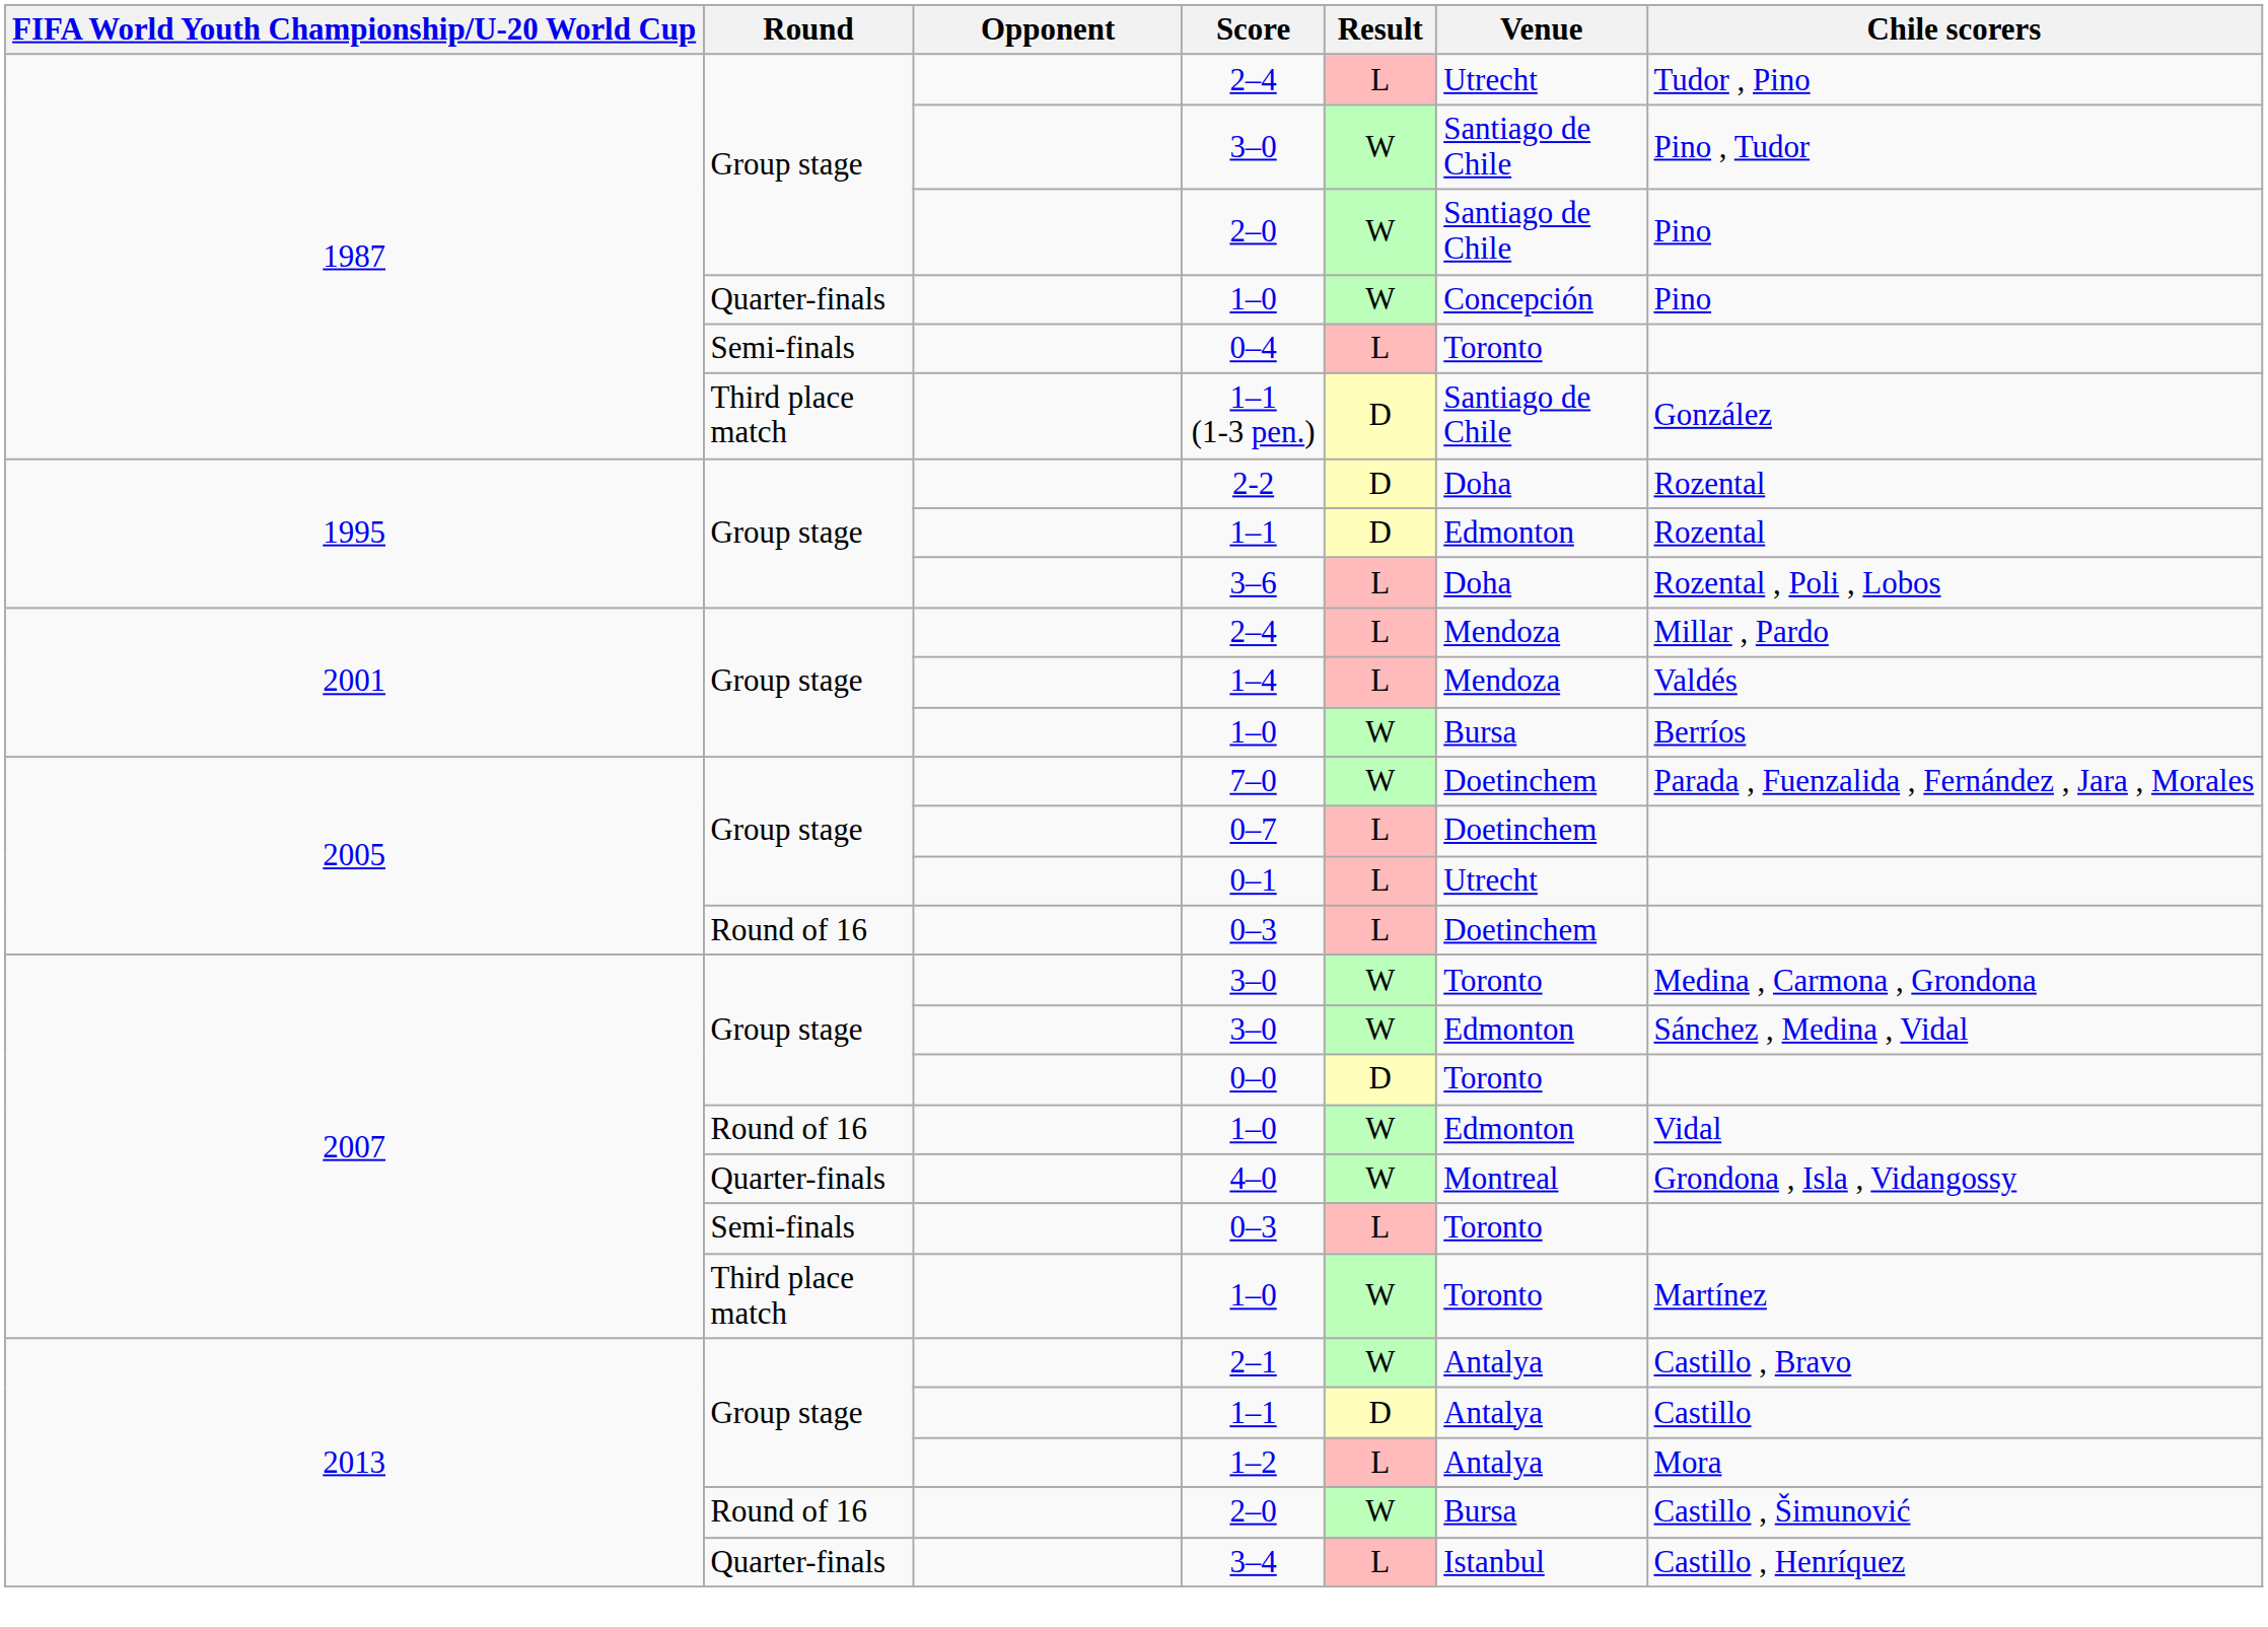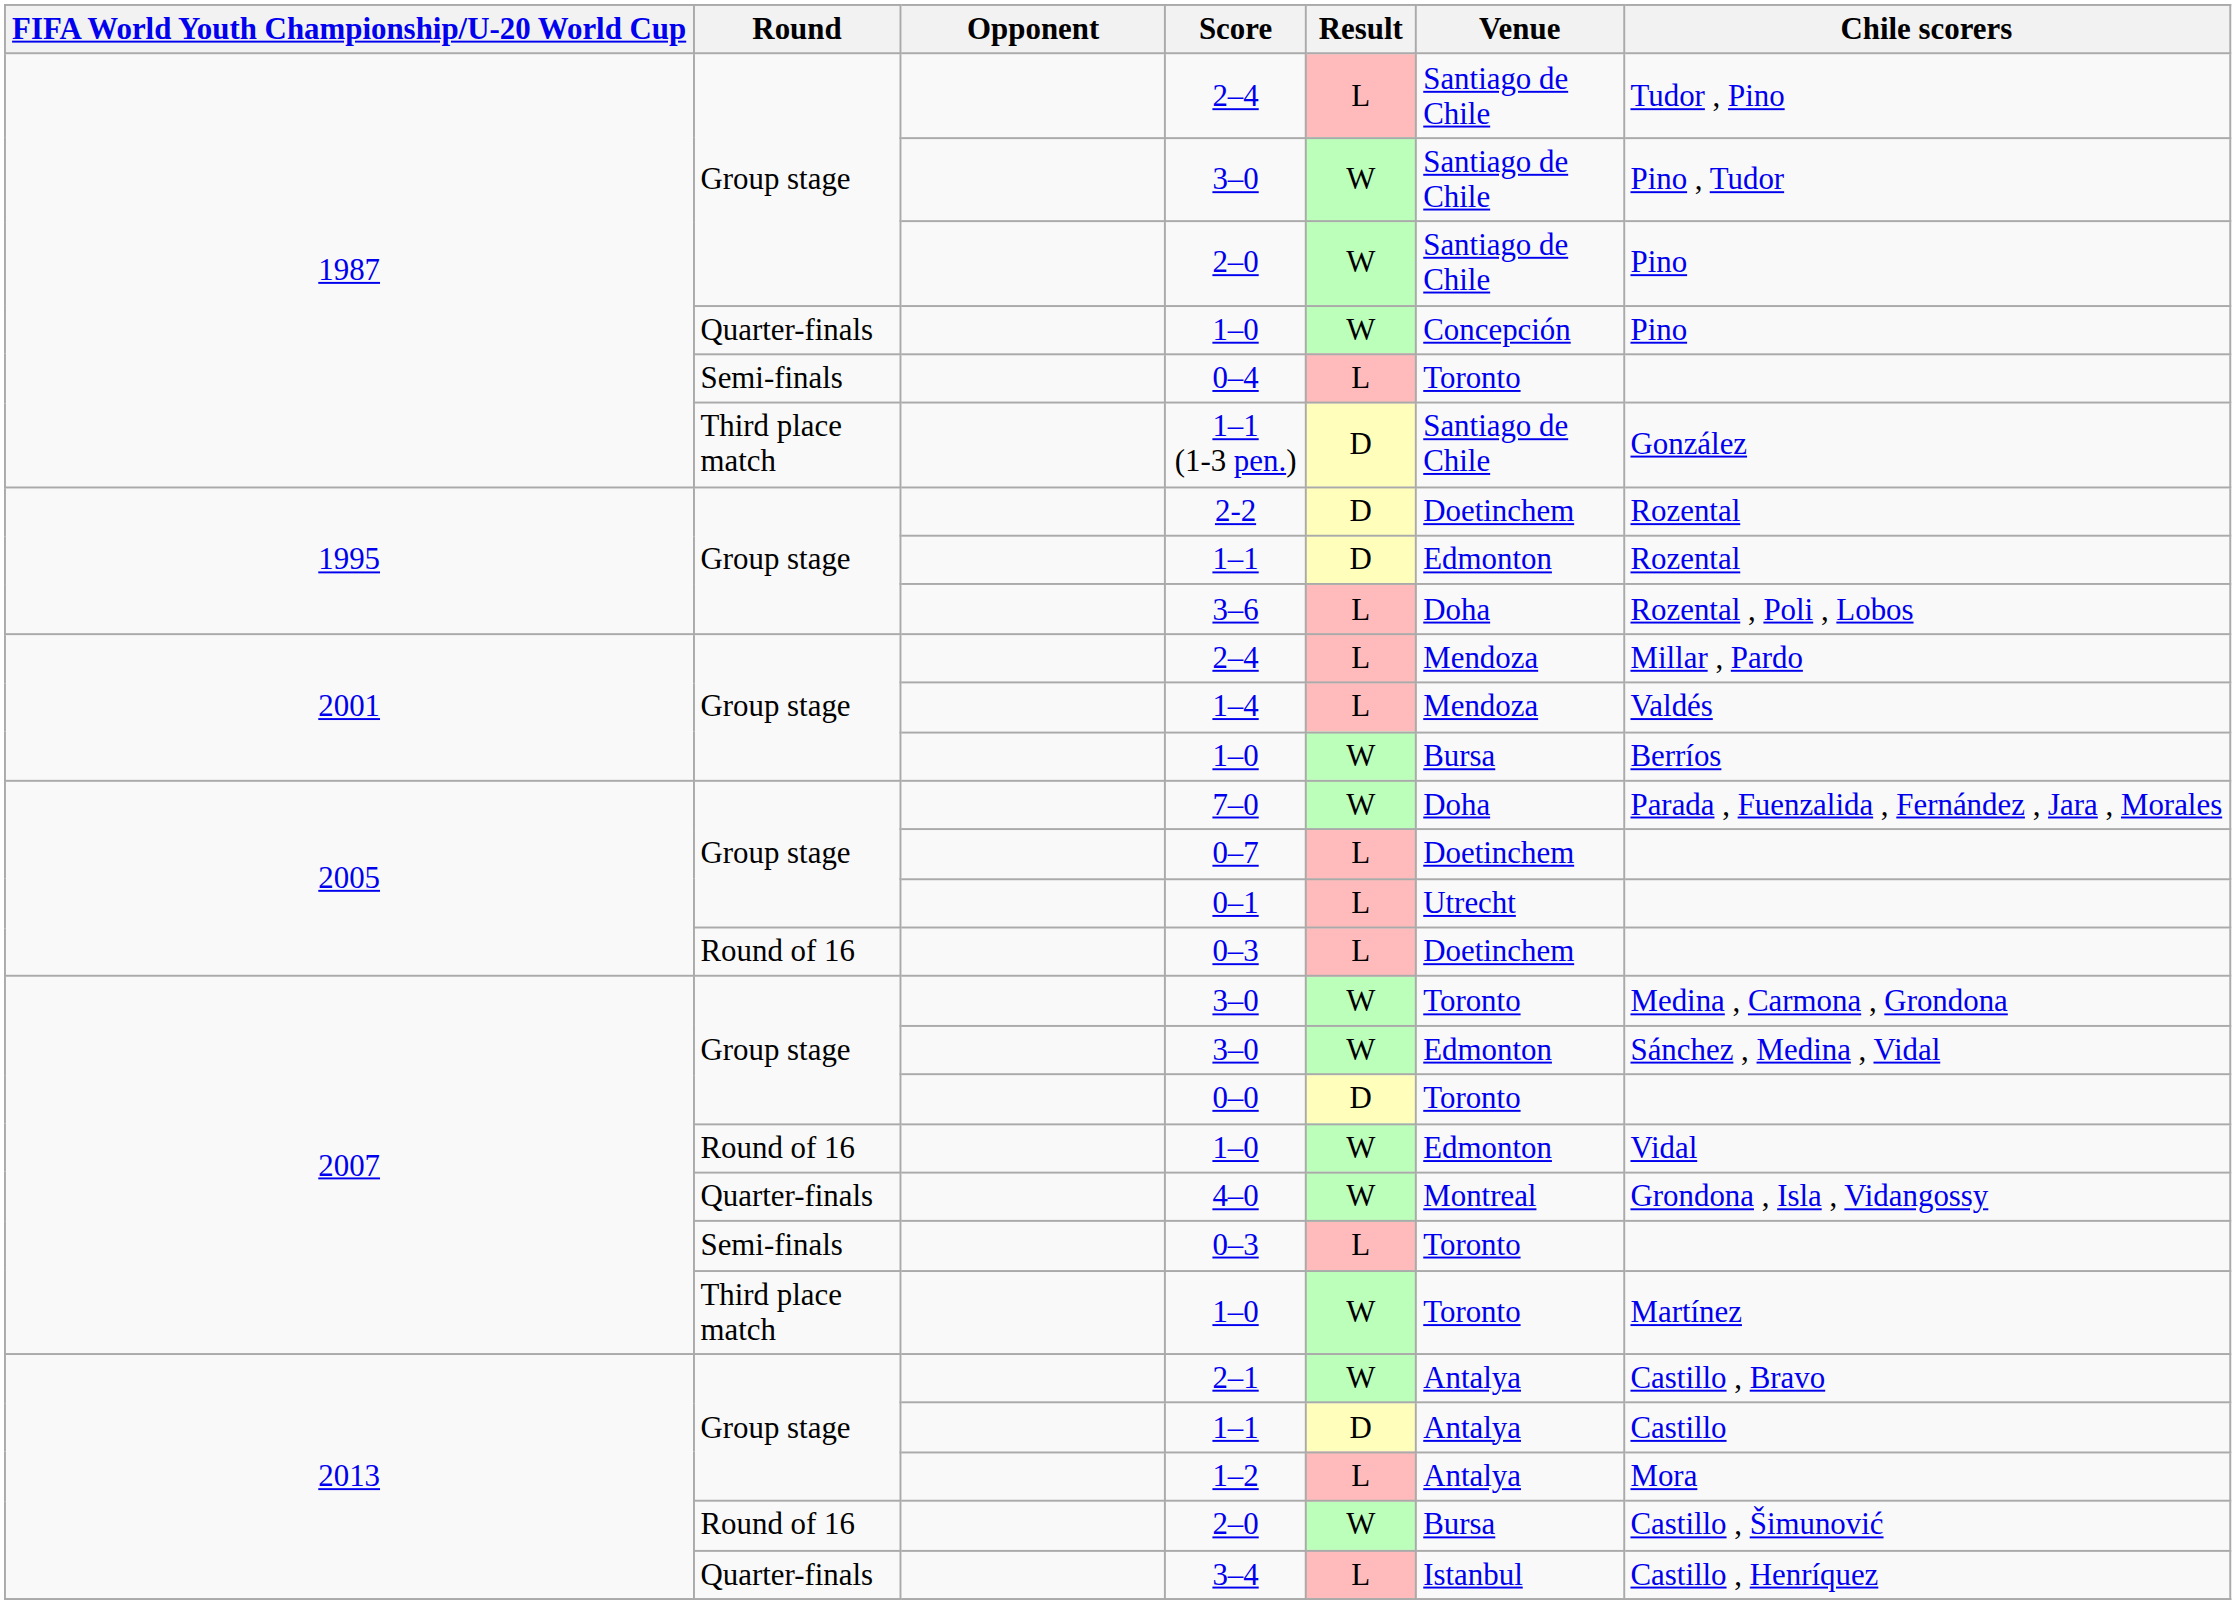 <table class="wikitable sortable" style="text-align:left;">
 <tr>
 <th><a href='#'>FIFA World Youth Championship/U-20 World Cup</a></th>
 <th width=100>Round</th>
 <th width=130>Opponent</th>
 <th width=65>Score</th>
 <th width=50>Result</th>
 <th width=100>Venue</th>
 <th>Chile scorers</th>
 </tr>
 <tr>
 <td rowspan="6" align=center><a href='#'>1987</a></td>
 <td rowspan="3">Group stage</td>
 <td></td>
 <td align=center><a href='#'>2–4</a></td>
 <td align=center bgcolor="#ffbbbb">L</td>
-<td><a href='#'>Utrecht</a></td>
+<td><a href='#'>Santiago de Chile</a></td>
 <td><a href='#'>Tudor</a> , <a href='#'>Pino</a>  </td>
 </tr>
 <tr>
 <td></td>
 <td align=center><a href='#'>3–0</a></td>
 <td align=center bgcolor="#bbffbb">W</td>
 <td><a href='#'>Santiago de Chile</a></td>
 <td><a href='#'>Pino</a> , <a href='#'>Tudor</a> </td>
 </tr>
 <tr>
 <td></td>
 <td align=center><a href='#'>2–0</a></td>
 <td align=center bgcolor="#bbffbb">W</td>
 <td><a href='#'>Santiago de Chile</a></td>
 <td><a href='#'>Pino</a> </td>
 </tr>
 <tr>
 <td>Quarter-finals</td>
 <td></td>
 <td align=center><a href='#'>1–0</a></td>
 <td align=center bgcolor="#bbffbb">W</td>
 <td><a href='#'>Concepción</a></td>
 <td><a href='#'>Pino</a> </td>
 </tr>
 <tr>
 <td>Semi-finals</td>
 <td></td>
 <td align=center><a href='#'>0–4</a></td>
 <td align=center bgcolor="#ffbbbb">L</td>
 <td><a href='#'>Toronto</a></td>
 <td></td>
 </tr>
 <tr>
 <td>Third place match</td>
 <td></td>
 <td align=center><a href='#'>1–1</a> <br> (1-3 <a href='#'>pen.</a>)</td>
 <td align=center bgcolor="#ffffbb">D</td>
 <td><a href='#'>Santiago de Chile</a></td>
 <td><a href='#'>González</a> </td>
 </tr>
 <tr>
 <td rowspan="3" align=center><a href='#'>1995</a></td>
 <td rowspan="3">Group stage</td>
 <td></td>
 <td align=center><a href='#'>2-2</a></td>
 <td align=center bgcolor="#ffffbb">D</td>
-<td><a href='#'>Doha</a></td>
+<td><a href='#'>Doetinchem</a></td>
 <td><a href='#'>Rozental</a> </td>
 </tr>
 <tr>
 <td></td>
 <td align=center><a href='#'>1–1</a></td>
 <td align=center bgcolor="#ffffbb">D</td>
 <td><a href='#'>Edmonton</a></td>
 <td><a href='#'>Rozental</a> </td>
 </tr>
 <tr>
 <td></td>
 <td align=center><a href='#'>3–6</a></td>
 <td align=center bgcolor="#ffbbbb">L</td>
 <td><a href='#'>Doha</a></td>
 <td><a href='#'>Rozental</a> , <a href='#'>Poli</a> , <a href='#'>Lobos</a> </td>
 </tr>
 <tr>
 <td rowspan="3" align=center><a href='#'>2001</a></td>
 <td rowspan="3">Group stage</td>
 <td></td>
 <td align=center><a href='#'>2–4</a></td>
 <td align=center bgcolor="#ffbbbb">L</td>
 <td><a href='#'>Mendoza</a></td>
 <td><a href='#'>Millar</a> , <a href='#'>Pardo</a> </td>
 </tr>
 <tr>
 <td></td>
 <td align=center><a href='#'>1–4</a></td>
 <td align=center bgcolor="#ffbbbb">L</td>
 <td><a href='#'>Mendoza</a></td>
 <td><a href='#'>Valdés</a> </td>
 </tr>
 <tr>
 <td></td>
 <td align=center><a href='#'>1–0</a></td>
 <td align=center bgcolor="#bbffbb">W</td>
 <td><a href='#'>Bursa</a></td>
 <td><a href='#'>Berríos</a> </td>
 </tr>
 <tr>
 <td rowspan="4" align=center><a href='#'>2005</a></td>
 <td rowspan="3">Group stage</td>
 <td></td>
 <td align=center><a href='#'>7–0</a></td>
 <td align=center bgcolor="#bbffbb">W</td>
-<td><a href='#'>Doetinchem</a></td>
+<td><a href='#'>Doha</a></td>
 <td><a href='#'>Parada</a> , <a href='#'>Fuenzalida</a> , <a href='#'>Fernández</a> , <a href='#'>Jara</a> , <a href='#'>Morales</a> </td>
 </tr>
 <tr>
 <td></td>
 <td align=center><a href='#'>0–7</a></td>
 <td align=center bgcolor="#ffbbbb">L</td>
 <td><a href='#'>Doetinchem</a></td>
 <td></td>
 </tr>
 <tr>
 <td></td>
 <td align=center><a href='#'>0–1</a></td>
 <td align=center bgcolor="#ffbbbb">L</td>
 <td><a href='#'>Utrecht</a></td>
 <td></td>
 </tr>
 <tr>
 <td>Round of 16</td>
 <td></td>
 <td align=center><a href='#'>0–3</a></td>
 <td align=center bgcolor="#ffbbbb">L</td>
 <td><a href='#'>Doetinchem</a></td>
 <td></td>
 </tr>
 <tr>
 <td rowspan="7" align=center><a href='#'>2007</a></td>
 <td rowspan="3">Group stage</td>
 <td></td>
 <td align=center><a href='#'>3–0</a></td>
 <td align=center bgcolor="#bbffbb">W</td>
 <td><a href='#'>Toronto</a></td>
 <td><a href='#'>Medina</a> , <a href='#'>Carmona</a> , <a href='#'>Grondona</a> </td>
 </tr>
 <tr>
 <td></td>
 <td align=center><a href='#'>3–0</a></td>
 <td align=center bgcolor="#bbffbb">W</td>
 <td><a href='#'>Edmonton</a></td>
 <td><a href='#'>Sánchez</a> , <a href='#'>Medina</a> , <a href='#'>Vidal</a> </td>
 </tr>
 <tr>
 <td></td>
 <td align=center><a href='#'>0–0</a></td>
 <td align=center bgcolor="#ffffbb">D</td>
 <td><a href='#'>Toronto</a></td>
 <td></td>
 </tr>
 <tr>
 <td>Round of 16</td>
 <td></td>
 <td align=center><a href='#'>1–0</a></td>
 <td align=center bgcolor="#bbffbb">W</td>
 <td><a href='#'>Edmonton</a></td>
 <td><a href='#'>Vidal</a> </td>
 </tr>
 <tr>
 <td>Quarter-finals</td>
 <td></td>
 <td align=center><a href='#'>4–0</a> </td>
 <td align=center bgcolor="#bbffbb">W</td>
 <td><a href='#'>Montreal</a></td>
 <td><a href='#'>Grondona</a> , <a href='#'>Isla</a> , <a href='#'>Vidangossy</a> </td>
 </tr>
 <tr>
 <td>Semi-finals</td>
 <td></td>
 <td align=center><a href='#'>0–3</a></td>
 <td align=center bgcolor="#ffbbbb">L</td>
 <td><a href='#'>Toronto</a></td>
 <td></td>
 </tr>
 <tr>
 <td>Third place match</td>
 <td></td>
 <td align=center><a href='#'>1–0</a></td>
 <td align=center bgcolor="#bbffbb">W</td>
 <td><a href='#'>Toronto</a></td>
 <td><a href='#'>Martínez</a> </td>
 </tr>
 <tr>
 <td rowspan="5" align=center><a href='#'>2013</a></td>
 <td rowspan="3">Group stage</td>
 <td></td>
 <td align=center><a href='#'>2–1</a></td>
 <td align=center bgcolor="#bbffbb">W</td>
 <td><a href='#'>Antalya</a></td>
 <td><a href='#'>Castillo</a> , <a href='#'>Bravo</a> </td>
 </tr>
 <tr>
 <td></td>
 <td align=center><a href='#'>1–1</a></td>
 <td align=center bgcolor="#ffffbb">D</td>
 <td><a href='#'>Antalya</a></td>
 <td><a href='#'>Castillo</a> </td>
 </tr>
 <tr>
 <td></td>
 <td align=center><a href='#'>1–2</a></td>
 <td align=center bgcolor="#ffbbbb">L</td>
 <td><a href='#'>Antalya</a></td>
 <td><a href='#'>Mora</a> </td>
 </tr>
 <tr>
 <td>Round of 16</td>
 <td></td>
 <td align=center><a href='#'>2–0</a></td>
 <td align=center bgcolor="#bbffbb">W</td>
 <td><a href='#'>Bursa</a></td>
 <td><a href='#'>Castillo</a> , <a href='#'>Šimunović</a> </td>
 </tr>
 <tr>
 <td>Quarter-finals</td>
 <td></td>
 <td align=center><a href='#'>3–4</a> </td>
 <td align=center bgcolor="#ffbbbb">L</td>
 <td><a href='#'>Istanbul</a></td>
 <td><a href='#'>Castillo</a> , <a href='#'>Henríquez</a> </td>
 </tr>
 <tr>
 </tr>
 </table>
